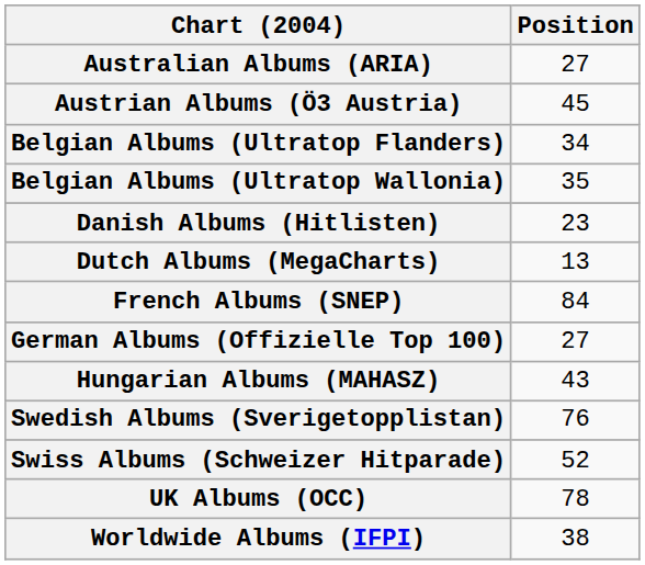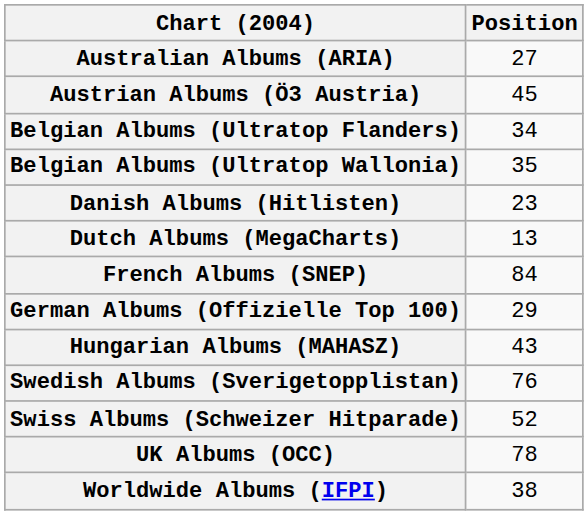 <table class="wikitable sortable plainrowheaders" style="text-align:center">
 <tr>
 <th scope="col">Chart (2004)</th>
 <th scope="col">Position</th>
 </tr>
 <tr>
 <th scope="row">Australian Albums (ARIA)</th>
 <td>27</td>
 </tr>
 <tr>
 <th scope="row">Austrian Albums (Ö3 Austria)</th>
 <td>45</td>
 </tr>
 <tr>
 <th scope="row">Belgian Albums (Ultratop Flanders)</th>
 <td>34</td>
 </tr>
 <tr>
 <th scope="row">Belgian Albums (Ultratop Wallonia)</th>
 <td>35</td>
 </tr>
 <tr>
 <th scope="row">Danish Albums (Hitlisten)</th>
 <td>23</td>
 </tr>
 <tr>
 <th scope="row">Dutch Albums (MegaCharts)</th>
 <td>13</td>
 </tr>
 <tr>
 <th scope="row">French Albums (SNEP)</th>
 <td>84</td>
 </tr>
 <tr>
 <th scope="row">German Albums (Offizielle Top 100)</th>
-<td>27</td>
+<td>29</td>
 </tr>
 <tr>
 <th scope="row">Hungarian Albums (MAHASZ)</th>
 <td>43</td>
 </tr>
 <tr>
 <th scope="row">Swedish Albums (Sverigetopplistan)</th>
 <td>76</td>
 </tr>
 <tr>
 <th scope="row">Swiss Albums (Schweizer Hitparade)</th>
 <td>52</td>
 </tr>
 <tr>
 <th scope="row">UK Albums (OCC)</th>
 <td>78</td>
 </tr>
 <tr>
 <th scope="row">Worldwide Albums (<a href='#'>IFPI</a>)</th>
 <td>38</td>
 </tr>
 </table>
